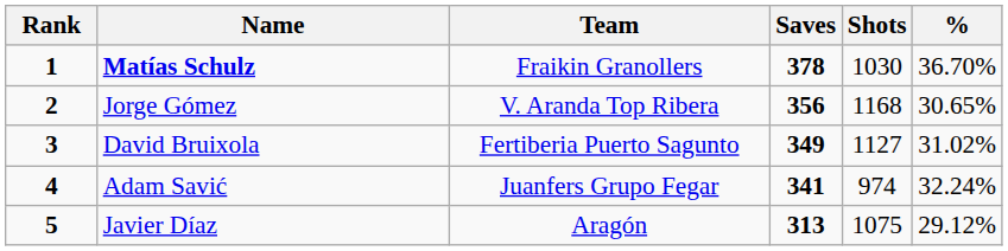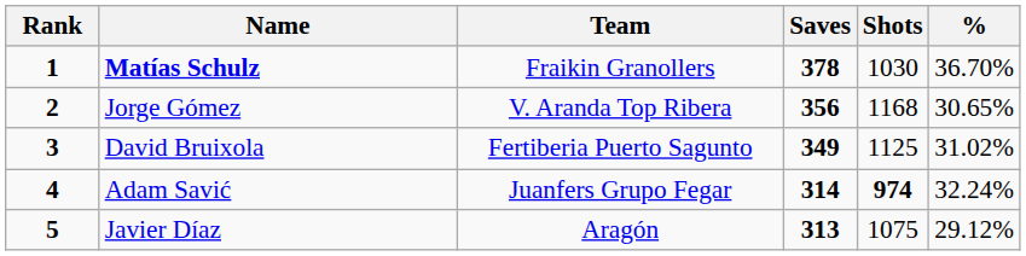 <table class="wikitable" style="width:50%;">
 <tr>
 <th style="width:10%;">Rank</th>
 <th style="width:45%;">Name</th>
 <th style="width:40%;">Team</th>
 <th style="width:10%;">Saves</th>
 <th style="width:10%;">Shots</th>
 <th style="width:10%;">%</th>
 </tr>
 <tr align=center>
 <td><strong>1</strong></td>
 <td align=left> <strong><a href='#'>Matías Schulz</a></strong></td>
 <td><a href='#'>Fraikin Granollers</a></td>
 <td><strong>378</strong></td>
 <td>1030</td>
 <td>36.70%</td>
 </tr>
 <tr align=center>
 <td><strong>2</strong></td>
 <td align=left> <a href='#'>Jorge Gómez</a></td>
 <td><a href='#'>V. Aranda Top Ribera</a></td>
 <td><strong>356</strong></td>
 <td>1168</td>
 <td>30.65%</td>
 </tr>
 <tr align=center>
 <td><strong>3</strong></td>
 <td align=left> <a href='#'>David Bruixola</a></td>
 <td><a href='#'>Fertiberia Puerto Sagunto</a></td>
 <td><strong>349</strong></td>
-<td>1127</td>
+<td>1125</td>
 <td>31.02%</td>
 </tr>
 <tr align=center>
 <td><strong>4</strong></td>
 <td align=left> <a href='#'>Adam Savić</a></td>
 <td><a href='#'>Juanfers Grupo Fegar</a></td>
-<td><strong>341</strong></td>
-<td>974</td>
+<td><strong>314</strong></td>
+<td><strong>974</strong></td>
 <td>32.24%</td>
 </tr>
 <tr align=center>
 <td><strong>5</strong></td>
 <td align=left> <a href='#'>Javier Díaz</a></td>
 <td><a href='#'>Aragón</a></td>
 <td><strong>313</strong></td>
 <td>1075</td>
 <td>29.12%</td>
 </tr>
 </table>
